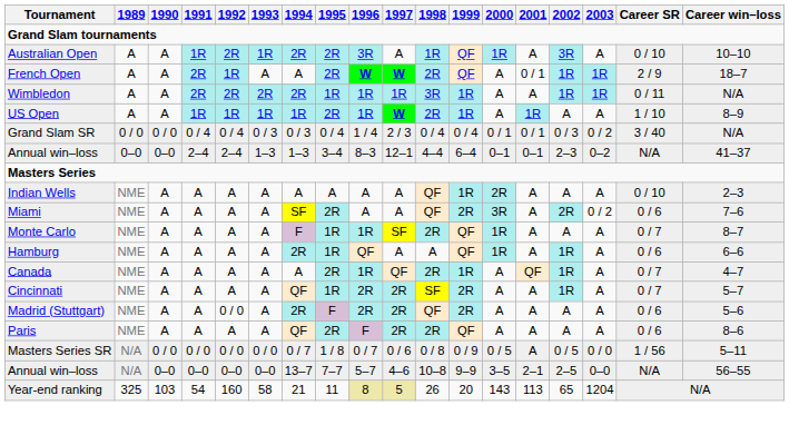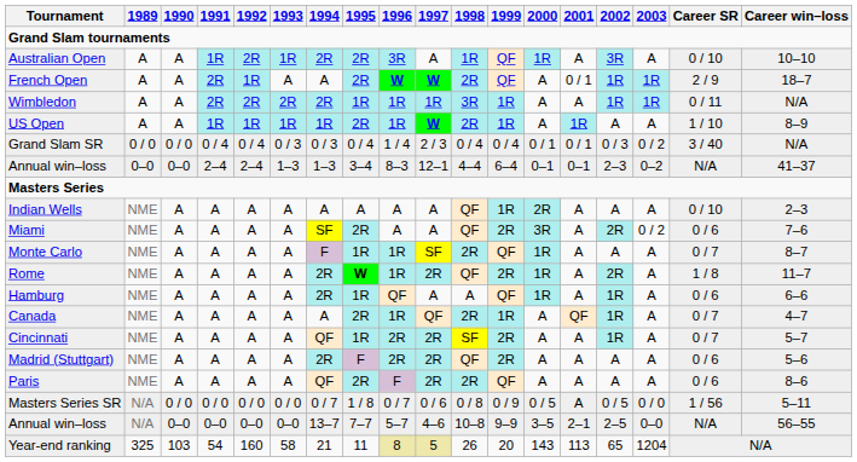 <table class="wikitable">
 <tr>
 <th>Tournament</th>
 <th><a href='#'>1989</a></th>
 <th><a href='#'>1990</a></th>
 <th><a href='#'>1991</a></th>
 <th><a href='#'>1992</a></th>
 <th><a href='#'>1993</a></th>
 <th><a href='#'>1994</a></th>
 <th><a href='#'>1995</a></th>
 <th><a href='#'>1996</a></th>
 <th><a href='#'>1997</a></th>
 <th><a href='#'>1998</a></th>
 <th><a href='#'>1999</a></th>
 <th><a href='#'>2000</a></th>
 <th><a href='#'>2001</a></th>
 <th><a href='#'>2002</a></th>
 <th><a href='#'>2003</a></th>
 <th>Career SR</th>
 <th>Career win–loss</th>
 </tr>
 <tr>
 <td colspan="18"><strong>Grand Slam tournaments</strong></td>
 </tr>
 <tr>
 <td bgcolor="#efefef"><a href='#'>Australian Open</a></td>
 <td align="center">A</td>
 <td align="center">A</td>
 <td align="center" style="background:#afeeee;"><a href='#'>1R</a></td>
 <td align="center" style="background:#afeeee;"><a href='#'>2R</a></td>
 <td align="center" style="background:#afeeee;"><a href='#'>1R</a></td>
 <td align="center" style="background:#afeeee;"><a href='#'>2R</a></td>
 <td align="center" style="background:#afeeee;"><a href='#'>2R</a></td>
 <td align="center" style="background:#afeeee;"><a href='#'>3R</a></td>
 <td align="center">A</td>
 <td align="center" style="background:#afeeee;"><a href='#'>1R</a></td>
 <td align="center" style="background:#ffebcd;"><a href='#'>QF</a></td>
 <td align="center" style="background:#afeeee;"><a href='#'>1R</a></td>
 <td align="center">A</td>
 <td align="center" style="background:#afeeee;"><a href='#'>3R</a></td>
 <td align="center">A</td>
 <td align="center" style="background:#EFEFEF;">0 / 10</td>
 <td align="center" style="background:#EFEFEF;">10–10</td>
 </tr>
 <tr>
 <td bgcolor="#efefef"><a href='#'>French Open</a></td>
 <td align="center">A</td>
 <td align="center">A</td>
 <td align="center" style="background:#afeeee;"><a href='#'>2R</a></td>
 <td align="center" style="background:#afeeee;"><a href='#'>1R</a></td>
 <td align="center">A</td>
 <td align="center">A</td>
 <td align="center" style="background:#afeeee;"><a href='#'>2R</a></td>
 <td align="center" style="background:#00ff00;"><a href='#'><strong>W</strong></a></td>
 <td align="center" style="background:#00ff00;"><a href='#'><strong>W</strong></a></td>
 <td align="center" style="background:#afeeee;"><a href='#'>2R</a></td>
 <td align="center" style="background:#ffebcd;"><a href='#'>QF</a></td>
 <td align="center">A</td>
 <td align="center">0 / 1</td>
 <td align="center" style="background:#afeeee;"><a href='#'>1R</a></td>
 <td align="center" style="background:#afeeee;"><a href='#'>1R</a></td>
 <td align="center" style="background:#EFEFEF;">2 / 9</td>
 <td align="center" style="background:#EFEFEF;">18–7</td>
 </tr>
 <tr>
 <td bgcolor="#efefef"><a href='#'>Wimbledon</a></td>
 <td align="center">A</td>
 <td align="center">A</td>
 <td align="center" style="background:#afeeee;"><a href='#'>2R</a></td>
 <td align="center" style="background:#afeeee;"><a href='#'>2R</a></td>
 <td align="center" style="background:#afeeee;"><a href='#'>2R</a></td>
 <td align="center" style="background:#afeeee;"><a href='#'>2R</a></td>
 <td align="center" style="background:#afeeee;"><a href='#'>1R</a></td>
 <td align="center" style="background:#afeeee;"><a href='#'>1R</a></td>
 <td align="center" style="background:#afeeee;"><a href='#'>1R</a></td>
 <td align="center" style="background:#afeeee;"><a href='#'>3R</a></td>
 <td align="center" style="background:#afeeee;"><a href='#'>1R</a></td>
 <td align="center">A</td>
 <td align="center">A</td>
 <td align="center" style="background:#afeeee;"><a href='#'>1R</a></td>
 <td align="center" style="background:#afeeee;"><a href='#'>1R</a></td>
 <td align="center" style="background:#EFEFEF;">0 / 11</td>
 <td align="center" style="background:#EFEFEF;">N/A</td>
 </tr>
 <tr>
 <td bgcolor="#efefef"><a href='#'>US Open</a></td>
 <td align="center">A</td>
 <td align="center">A</td>
 <td align="center" style="background:#afeeee;"><a href='#'>1R</a></td>
 <td align="center" style="background:#afeeee;"><a href='#'>1R</a></td>
 <td align="center" style="background:#afeeee;"><a href='#'>1R</a></td>
 <td align="center" style="background:#afeeee;"><a href='#'>1R</a></td>
 <td align="center" style="background:#afeeee;"><a href='#'>2R</a></td>
 <td align="center" style="background:#afeeee;"><a href='#'>1R</a></td>
 <td align="center" style="background:#00ff00;"><a href='#'><strong>W</strong></a></td>
 <td align="center" style="background:#afeeee;"><a href='#'>2R</a></td>
 <td align="center" style="background:#afeeee;"><a href='#'>1R</a></td>
 <td align="center">A</td>
 <td align="center" style="background:#afeeee;"><a href='#'>1R</a></td>
 <td align="center">A</td>
 <td align="center">A</td>
 <td align="center" style="background:#EFEFEF;">1 / 10</td>
 <td align="center" style="background:#EFEFEF;">8–9</td>
 </tr>
 <tr bgcolor="#efefef">
 <td>Grand Slam SR</td>
 <td align="center">0 / 0</td>
 <td align="center">0 / 0</td>
 <td align="center">0 / 4</td>
 <td align="center">0 / 4</td>
 <td align="center">0 / 3</td>
 <td align="center">0 / 3</td>
 <td align="center">0 / 4</td>
 <td align="center">1 / 4</td>
 <td align="center">2 / 3</td>
 <td align="center">0 / 4</td>
 <td align="center">0 / 4</td>
 <td align="center">0 / 1</td>
 <td align="center">0 / 1</td>
 <td align="center">0 / 3</td>
 <td align="center">0 / 2</td>
 <td align="center">3 / 40</td>
 <td align="center" style="background:#EFEFEF;">N/A</td>
 </tr>
 <tr>
 <td style="background:#EFEFEF;">Annual win–loss</td>
 <td align="center" style="background:#EFEFEF;">0–0</td>
 <td align="center" style="background:#EFEFEF;">0–0</td>
 <td align="center" style="background:#EFEFEF;">2–4</td>
 <td align="center" style="background:#EFEFEF;">2–4</td>
 <td align="center" style="background:#EFEFEF;">1–3</td>
 <td align="center" style="background:#EFEFEF;">1–3</td>
 <td align="center" style="background:#EFEFEF;">3–4</td>
 <td align="center" style="background:#EFEFEF;">8–3</td>
 <td align="center" style="background:#EFEFEF;">12–1</td>
 <td align="center" style="background:#EFEFEF;">4–4</td>
 <td align="center" style="background:#EFEFEF;">6–4</td>
 <td align="center" style="background:#EFEFEF;">0–1</td>
 <td align="center" style="background:#EFEFEF;">0–1</td>
 <td align="center" style="background:#EFEFEF;">2–3</td>
 <td align="center" style="background:#EFEFEF;">0–2</td>
 <td align="center" style="background:#EFEFEF;">N/A</td>
 <td align="center" style="background:#EFEFEF;">41–37</td>
 </tr>
 <tr>
 <td colspan="18"><strong>Masters Series</strong></td>
 </tr>
 <tr>
 <td bgcolor="#efefef"><a href='#'>Indian Wells</a></td>
 <td align="center" colspan="1" style="color:#767676;">NME</td>
 <td align="center">A</td>
 <td align="center">A</td>
 <td align="center">A</td>
 <td align="center">A</td>
 <td align="center">A</td>
 <td align="center">A</td>
 <td align="center">A</td>
 <td align="center">A</td>
 <td align="center" style="background:#ffebcd;">QF</td>
 <td align="center" style="background:#afeeee;">1R</td>
 <td align="center" style="background:#afeeee;">2R</td>
 <td align="center">A</td>
 <td align="center">A</td>
 <td align="center">A</td>
 <td align="center" style="background:#EFEFEF;">0 / 10</td>
 <td align="center" style="background:#EFEFEF;">2–3</td>
 </tr>
 <tr>
 <td bgcolor="#efefef"><a href='#'>Miami</a></td>
 <td align="center" colspan="1" style="color:#767676;">NME</td>
 <td align="center">A</td>
 <td align="center">A</td>
 <td align="center">A</td>
 <td align="center">A</td>
 <td align="center" style="background:yellow;">SF</td>
 <td align="center" style="background:#afeeee;">2R</td>
 <td align="center">A</td>
 <td align="center">A</td>
 <td align="center" style="background:#ffebcd;">QF</td>
 <td align="center" style="background:#afeeee;">2R</td>
 <td align="center" style="background:#afeeee;">3R</td>
 <td align="center">A</td>
 <td align="center" style="background:#afeeee;">2R</td>
 <td align="center">0 / 2</td>
 <td align="center" style="background:#EFEFEF;">0 / 6</td>
 <td align="center" style="background:#EFEFEF;">7–6</td>
 </tr>
 <tr>
 <td bgcolor="#efefef"><a href='#'>Monte Carlo</a></td>
 <td align="center" colspan="1" style="color:#767676;">NME</td>
 <td align="center">A</td>
 <td align="center">A</td>
 <td align="center">A</td>
 <td align="center">A</td>
 <td align="center" style="background:#D8BFD8;">F</td>
 <td align="center" style="background:#afeeee;">1R</td>
 <td align="center" style="background:#afeeee;">1R</td>
 <td align="center" style="background:yellow;">SF</td>
 <td align="center" style="background:#afeeee;">2R</td>
 <td align="center" style="background:#ffebcd;">QF</td>
 <td align="center" style="background:#afeeee;">1R</td>
 <td align="center">A</td>
 <td align="center">A</td>
 <td align="center">A</td>
 <td align="center" style="background:#EFEFEF;">0 / 7</td>
 <td align="center" style="background:#EFEFEF;">8–7</td>
 </tr>
 <tr>
+<td bgcolor="#efefef"><a href='#'>Rome</a></td>
+<td align="center" colspan="1" style="color:#767676;">NME</td>
+<td align="center">A</td>
+<td align="center">A</td>
+<td align="center">A</td>
+<td align="center">A</td>
+<td align="center" style="background:#afeeee;">2R</td>
+<td align="center" style="background:#00ff00;"><strong>W</strong></td>
+<td align="center" style="background:#afeeee;">1R</td>
+<td align="center" style="background:#afeeee;">2R</td>
+<td align="center" style="background:#ffebcd;">QF</td>
+<td align="center" style="background:#afeeee;">2R</td>
+<td align="center" style="background:#afeeee;">1R</td>
+<td align="center">A</td>
+<td align="center" style="background:#afeeee;">2R</td>
+<td align="center">A</td>
+<td align="center" style="background:#EFEFEF;">1 / 8</td>
+<td align="center" style="background:#EFEFEF;">11–7</td>
+</tr>
+<tr>
 <td bgcolor="#efefef"><a href='#'>Hamburg</a></td>
 <td align="center" colspan="1" style="color:#767676;">NME</td>
 <td align="center">A</td>
 <td align="center">A</td>
 <td align="center">A</td>
 <td align="center">A</td>
 <td align="center" style="background:#afeeee;">2R</td>
 <td align="center" style="background:#afeeee;">1R</td>
 <td align="center" style="background:#ffebcd;">QF</td>
 <td align="center">A</td>
 <td align="center">A</td>
 <td align="center" style="background:#ffebcd;">QF</td>
 <td align="center" style="background:#afeeee;">1R</td>
 <td align="center">A</td>
 <td align="center" style="background:#afeeee;">1R</td>
 <td align="center">A</td>
 <td align="center" style="background:#EFEFEF;">0 / 6</td>
 <td align="center" style="background:#EFEFEF;">6–6</td>
 </tr>
 <tr>
 <td bgcolor="#efefef"><a href='#'>Canada</a></td>
 <td align="center" colspan="1" style="color:#767676;">NME</td>
 <td align="center">A</td>
 <td align="center">A</td>
 <td align="center">A</td>
 <td align="center">A</td>
 <td align="center">A</td>
 <td align="center" style="background:#afeeee;">2R</td>
 <td align="center" style="background:#afeeee;">1R</td>
 <td align="center" style="background:#ffebcd;">QF</td>
 <td align="center" style="background:#afeeee;">2R</td>
 <td align="center" style="background:#afeeee;">1R</td>
 <td align="center">A</td>
 <td align="center" style="background:#ffebcd;">QF</td>
 <td align="center" style="background:#afeeee;">1R</td>
 <td align="center">A</td>
 <td align="center" style="background:#EFEFEF;">0 / 7</td>
 <td align="center" style="background:#EFEFEF;">4–7</td>
 </tr>
 <tr>
 <td bgcolor="#efefef"><a href='#'>Cincinnati</a></td>
 <td align="center" colspan="1" style="color:#767676;">NME</td>
 <td align="center">A</td>
 <td align="center">A</td>
 <td align="center">A</td>
 <td align="center">A</td>
 <td align="center" style="background:#ffebcd;">QF</td>
 <td align="center" style="background:#afeeee;">1R</td>
 <td align="center" style="background:#afeeee;">2R</td>
 <td align="center" style="background:#afeeee;">2R</td>
 <td align="center" style="background:yellow;">SF</td>
 <td align="center" style="background:#afeeee;">2R</td>
 <td align="center">A</td>
 <td align="center">A</td>
 <td align="center" style="background:#afeeee;">1R</td>
 <td align="center">A</td>
 <td align="center" style="background:#EFEFEF;">0 / 7</td>
 <td align="center" style="background:#EFEFEF;">5–7</td>
 </tr>
 <tr>
 <td bgcolor="#efefef"><a href='#'>Madrid (Stuttgart)</a></td>
 <td align="center" colspan="1" style="color:#767676;">NME</td>
 <td align="center">A</td>
 <td align="center">A</td>
-<td align="center">0 / 0</td>
+<td align="center">A</td>
 <td align="center">A</td>
 <td align="center" style="background:#afeeee;">2R</td>
 <td align="center" style="background:#D8BFD8;">F</td>
 <td align="center" style="background:#afeeee;">2R</td>
 <td align="center" style="background:#afeeee;">2R</td>
 <td align="center" style="background:#ffebcd;">QF</td>
 <td align="center" style="background:#afeeee;">2R</td>
 <td align="center">A</td>
 <td align="center">A</td>
 <td align="center">A</td>
 <td align="center">A</td>
 <td align="center" style="background:#EFEFEF;">0 / 6</td>
 <td align="center" style="background:#EFEFEF;">5–6</td>
 </tr>
 <tr>
 <td bgcolor="#efefef"><a href='#'>Paris</a></td>
 <td align="center" colspan="1" style="color:#767676;">NME</td>
 <td align="center">A</td>
 <td align="center">A</td>
 <td align="center">A</td>
 <td align="center">A</td>
 <td align="center" style="background:#ffebcd;">QF</td>
 <td align="center" style="background:#afeeee;">2R</td>
 <td align="center" style="background:#D8BFD8;">F</td>
 <td align="center" style="background:#afeeee;">2R</td>
 <td align="center" style="background:#afeeee;">2R</td>
 <td align="center" style="background:#ffebcd;">QF</td>
 <td align="center">A</td>
 <td align="center">A</td>
 <td align="center">A</td>
 <td align="center">A</td>
 <td align="center" style="background:#EFEFEF;">0 / 6</td>
 <td align="center" style="background:#EFEFEF;">8–6</td>
 </tr>
 <tr bgcolor="#efefef">
 <td>Masters Series SR</td>
 <td align="center" colspan="1" style="color:#767676;">N/A</td>
 <td align="center">0 / 0</td>
 <td align="center">0 / 0</td>
 <td align="center">0 / 0</td>
 <td align="center">0 / 0</td>
 <td align="center">0 / 7</td>
 <td align="center">1 / 8</td>
 <td align="center">0 / 7</td>
 <td align="center">0 / 6</td>
 <td align="center">0 / 8</td>
 <td align="center">0 / 9</td>
 <td align="center">0 / 5</td>
 <td align="center">A</td>
 <td align="center">0 / 5</td>
 <td align="center">0 / 0</td>
 <td align="center">1 / 56</td>
 <td align="center" style="background:#EFEFEF;">5–11</td>
 </tr>
 <tr bgcolor="#efefef">
 <td style="background:#EFEFEF;">Annual win–loss</td>
 <td align="center" colspan="1" style="color:#767676;">N/A</td>
 <td align="center" style="background:#EFEFEF;">0–0</td>
 <td align="center" style="background:#EFEFEF;">0–0</td>
 <td align="center" style="background:#EFEFEF;">0–0</td>
 <td align="center" style="background:#EFEFEF;">0–0</td>
 <td align="center" style="background:#EFEFEF;">13–7</td>
 <td align="center" style="background:#EFEFEF;">7–7</td>
 <td align="center" style="background:#EFEFEF;">5–7</td>
 <td align="center" style="background:#EFEFEF;">4–6</td>
 <td align="center" style="background:#EFEFEF;">10–8</td>
 <td align="center" style="background:#EFEFEF;">9–9</td>
 <td align="center" style="background:#EFEFEF;">3–5</td>
 <td align="center" style="background:#EFEFEF;">2–1</td>
 <td align="center" style="background:#EFEFEF;">2–5</td>
 <td align="center" style="background:#EFEFEF;">0–0</td>
 <td align="center" style="background:#EFEFEF;">N/A</td>
 <td align="center" style="background:#EFEFEF;">56–55</td>
 </tr>
 <tr>
 <td style="background:#EFEFEF;">Year-end ranking</td>
 <td align="center">325</td>
 <td align="center">103</td>
 <td align="center">54</td>
 <td align="center">160</td>
 <td align="center">58</td>
 <td align="center">21</td>
 <td align="center">11</td>
 <td align="center" style="background:#EEE8AA;">8</td>
 <td align="center" style="background:#EEE8AA;">5</td>
 <td align="center">26</td>
 <td align="center">20</td>
 <td align="center">143</td>
 <td align="center">113</td>
 <td align="center">65</td>
 <td align="center">1204</td>
 <td colspan=2 align="center" style="background:#EFEFEF;">N/A</td>
 </tr>
 </table>
